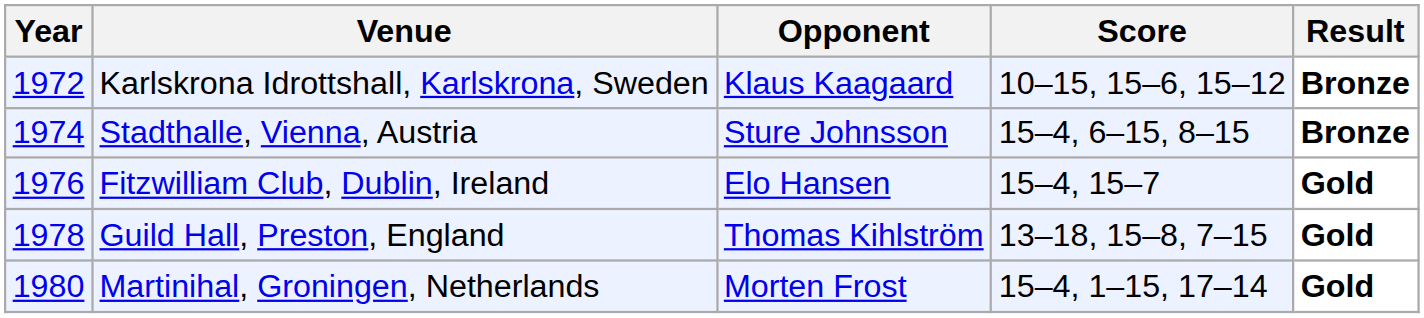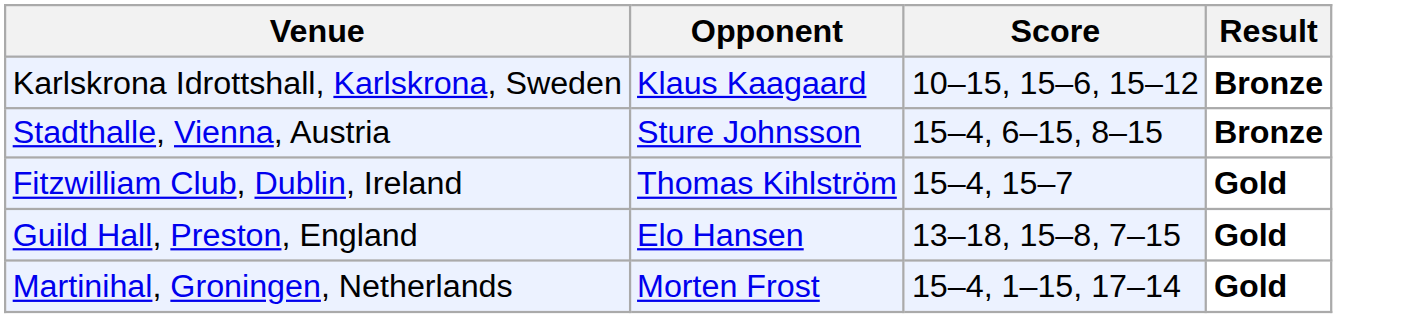 <table class="sortable wikitable" style="font-size: 90%;">
 <tr>
-<th>Year</th>
 <th>Venue</th>
 <th>Opponent</th>
 <th>Score</th>
 <th>Result</th>
 </tr>
 <tr style="background:#ECF2FF">
-<td align="center"><a href='#'>1972</a></td>
 <td align="left">Karlskrona Idrottshall, <a href='#'>Karlskrona</a>, Sweden</td>
 <td align="left"> <a href='#'>Klaus Kaagaard</a></td>
 <td align="left">10–15, 15–6, 15–12</td>
 <td style="text-align:left; background:white"> <strong>Bronze</strong></td>
 </tr>
 <tr style="background:#ECF2FF">
-<td align="center"><a href='#'>1974</a></td>
 <td align="left"><a href='#'>Stadthalle</a>, <a href='#'>Vienna</a>, Austria</td>
 <td align="left"> <a href='#'>Sture Johnsson</a></td>
 <td align="left">15–4, 6–15, 8–15</td>
 <td style="text-align:left; background:white"> <strong>Bronze</strong></td>
 </tr>
 <tr style="background:#ECF2FF">
-<td align="center"><a href='#'>1976</a></td>
 <td align="left"><a href='#'>Fitzwilliam Club</a>, <a href='#'>Dublin</a>, Ireland</td>
-<td align="left"> <a href='#'>Elo Hansen</a></td>
+<td align="left"> <a href='#'>Thomas Kihlström</a></td>
 <td align="left">15–4, 15–7</td>
 <td style="text-align:left; background:white"> <strong>Gold</strong></td>
 </tr>
 <tr style="background:#ECF2FF">
-<td align="center"><a href='#'>1978</a></td>
 <td align="left"><a href='#'>Guild Hall</a>, <a href='#'>Preston</a>, England</td>
-<td align="left"> <a href='#'>Thomas Kihlström</a></td>
+<td align="left"> <a href='#'>Elo Hansen</a></td>
 <td align="left">13–18, 15–8, 7–15</td>
 <td style="text-align:left; background:white"> <strong>Gold</strong></td>
 </tr>
 <tr style="background:#ECF2FF">
-<td align="center"><a href='#'>1980</a></td>
 <td align="left"><a href='#'>Martinihal</a>, <a href='#'>Groningen</a>, Netherlands</td>
 <td align="left"> <a href='#'>Morten Frost</a></td>
 <td align="left">15–4, 1–15, 17–14</td>
 <td style="text-align:left; background:white"> <strong>Gold</strong></td>
 </tr>
 </table>
